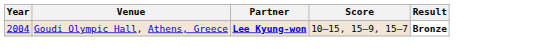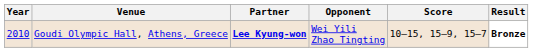 <table class="sortable wikitable" style="font-size: 90%;">
 <tr>
 <th>Year</th>
 <th>Venue</th>
 <th>Partner</th>
+<th>Opponent</th>
 <th>Score</th>
 <th>Result</th>
 </tr>
 <tr style="background:#F3E6D7">
-<td align="center"><a href='#'>2004</a></td>
+<td align="center"><a href='#'>2010</a></td>
 <td align="left"><a href='#'>Goudi Olympic Hall</a>, <a href='#'>Athens, Greece</a></td>
 <td align="left"><strong> <a href='#'>Lee Kyung-won</a></strong></td>
+<td align="left"> <a href='#'>Wei Yili</a> <br>  <a href='#'>Zhao Tingting</a></td>
 <td align="left">10–15, 15–9, 15–7</td>
 <td style="text-align:left; background:white"> <strong>Bronze</strong></td>
 </tr>
 </table>
